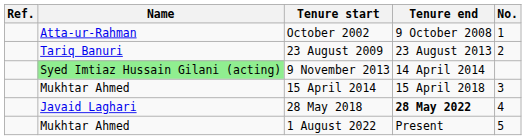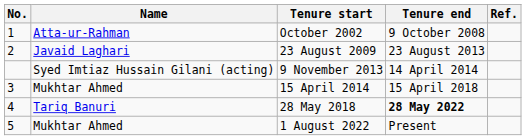 <table class="wikitable sortable">
 <tr>
-<th>Ref.</th>
+<th>No.</th>
 <th>Name</th>
 <th>Tenure start</th>
 <th>Tenure end</th>
-<th>No.</th>
+<th>Ref.</th>
+</tr>
+<tr>
+<td>1</td>
+<td><a href='#'>Atta-ur-Rahman</a></td>
+<td>October 2002</td>
+<td>9 October 2008</td>
+<td></td>
+</tr>
+<tr>
+<td>2</td>
+<td><a href='#'>Javaid Laghari</a></td>
+<td>23 August 2009</td>
+<td>23 August 2013</td>
+<td></td>
 </tr>
 <tr>
 <td></td>
-<td><a href='#'>Atta-ur-Rahman</a></td>
-<td>October 2002</td>
-<td>9 October 2008</td>
-<td>1</td>
-</tr>
-<tr>
-<td></td>
-<td><a href='#'>Tariq Banuri</a></td>
-<td>23 August 2009</td>
-<td>23 August 2013</td>
-<td>2</td>
-</tr>
-<tr>
-<td></td>
-<td style="background: lightgreen;">Syed Imtiaz Hussain Gilani (acting)</td>
+<td>Syed Imtiaz Hussain Gilani (acting)</td>
 <td>9 November 2013</td>
 <td>14 April 2014</td>
 <td></td>
 </tr>
 <tr>
-<td></td>
+<td>3</td>
 <td>Mukhtar Ahmed</td>
 <td>15 April 2014</td>
 <td>15 April 2018</td>
-<td>3</td>
+<td></td>
 </tr>
 <tr>
-<td></td>
-<td><a href='#'>Javaid Laghari</a></td>
+<td>4</td>
+<td><a href='#'>Tariq Banuri</a></td>
 <td>28 May 2018</td>
 <td><strong>28 May 2022</strong></td>
-<td>4</td>
+<td></td>
 </tr>
 <tr>
-<td></td>
+<td>5</td>
 <td>Mukhtar Ahmed</td>
 <td>1 August 2022</td>
 <td>Present</td>
-<td>5</td>
+<td></td>
 </tr>
 </table>
